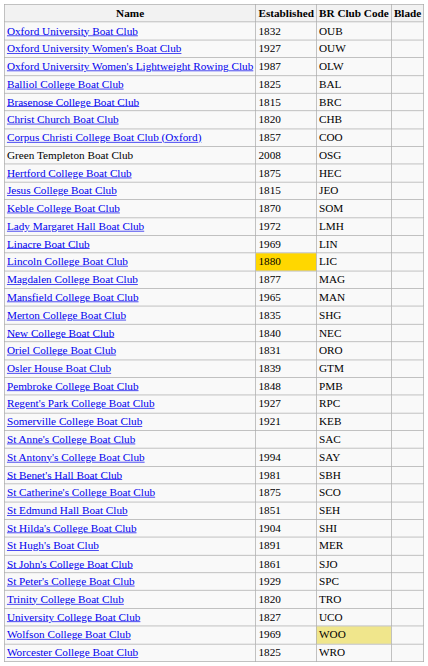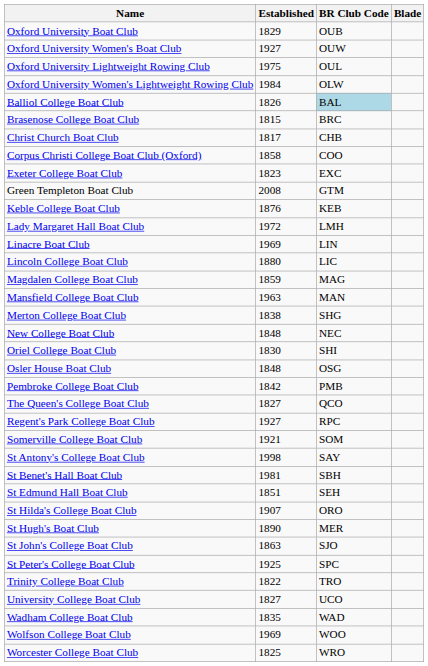 <table class="wikitable sortable">
 <tr>
 <th>Name</th>
 <th>Established</th>
 <th>BR Club Code</th>
 <th>Blade</th>
 </tr>
 <tr>
 <td><a href='#'>Oxford University Boat Club</a></td>
-<td>1832</td>
+<td>1829</td>
 <td>OUB</td>
 <td></td>
 </tr>
 <tr>
 <td><a href='#'>Oxford University Women's Boat Club</a></td>
 <td>1927</td>
 <td>OUW</td>
 <td></td>
 </tr>
 <tr>
+<td><a href='#'>Oxford University Lightweight Rowing Club</a></td>
+<td>1975</td>
+<td>OUL</td>
+<td></td>
+</tr>
+<tr>
 <td><a href='#'>Oxford University Women's Lightweight Rowing Club</a></td>
-<td>1987</td>
+<td>1984</td>
 <td>OLW</td>
 <td></td>
 </tr>
 <tr>
 <td><a href='#'>Balliol College Boat Club</a></td>
-<td>1825</td>
-<td>BAL</td>
+<td>1826</td>
+<td style="background: lightblue;">BAL</td>
 <td></td>
 </tr>
 <tr>
 <td><a href='#'>Brasenose College Boat Club</a></td>
 <td>1815</td>
 <td>BRC</td>
 <td></td>
 </tr>
 <tr>
 <td><a href='#'>Christ Church Boat Club</a></td>
-<td>1820</td>
+<td>1817</td>
 <td>CHB</td>
 <td></td>
 </tr>
 <tr>
 <td><a href='#'>Corpus Christi College Boat Club (Oxford)</a></td>
-<td>1857</td>
+<td>1858</td>
 <td>COO</td>
+<td></td>
+</tr>
+<tr>
+<td><a href='#'>Exeter College Boat Club</a></td>
+<td>1823</td>
+<td>EXC</td>
 <td></td>
 </tr>
 <tr>
 <td>Green Templeton Boat Club</td>
 <td>2008</td>
-<td>OSG</td>
-<td></td>
-</tr>
-<tr>
-<td><a href='#'>Hertford College Boat Club</a></td>
-<td>1875</td>
-<td>HEC</td>
-<td></td>
-</tr>
-<tr>
-<td><a href='#'>Jesus College Boat Club</a></td>
-<td>1815</td>
-<td>JEO</td>
+<td>GTM</td>
 <td></td>
 </tr>
 <tr>
 <td><a href='#'>Keble College Boat Club</a></td>
-<td>1870</td>
-<td>SOM</td>
+<td>1876</td>
+<td>KEB</td>
 <td></td>
 </tr>
 <tr>
 <td><a href='#'>Lady Margaret Hall Boat Club</a></td>
 <td>1972</td>
 <td>LMH</td>
 <td></td>
 </tr>
 <tr>
 <td><a href='#'>Linacre Boat Club</a></td>
 <td>1969</td>
 <td>LIN</td>
 <td></td>
 </tr>
 <tr>
 <td><a href='#'>Lincoln College Boat Club</a></td>
-<td style="background: gold;">1880</td>
+<td>1880</td>
 <td>LIC</td>
 <td></td>
 </tr>
 <tr>
 <td><a href='#'>Magdalen College Boat Club</a></td>
-<td>1877</td>
+<td>1859</td>
 <td>MAG</td>
 <td></td>
 </tr>
 <tr>
 <td><a href='#'>Mansfield College Boat Club</a></td>
-<td>1965</td>
+<td>1963</td>
 <td>MAN</td>
 <td></td>
 </tr>
 <tr>
 <td><a href='#'>Merton College Boat Club</a></td>
-<td>1835</td>
+<td>1838</td>
 <td>SHG</td>
 <td></td>
 </tr>
 <tr>
 <td><a href='#'>New College Boat Club</a></td>
-<td>1840</td>
+<td>1848</td>
 <td>NEC</td>
 <td></td>
 </tr>
 <tr>
 <td><a href='#'>Oriel College Boat Club</a></td>
-<td>1831</td>
-<td>ORO</td>
+<td>1830</td>
+<td>SHI</td>
 <td></td>
 </tr>
 <tr>
 <td><a href='#'>Osler House Boat Club</a></td>
-<td>1839</td>
-<td>GTM</td>
+<td>1848</td>
+<td>OSG</td>
 <td></td>
 </tr>
 <tr>
 <td><a href='#'>Pembroke College Boat Club</a></td>
-<td>1848</td>
+<td>1842</td>
 <td>PMB</td>
+<td></td>
+</tr>
+<tr>
+<td><a href='#'>The Queen's College Boat Club</a></td>
+<td>1827</td>
+<td>QCO</td>
 <td></td>
 </tr>
 <tr>
 <td><a href='#'>Regent's Park College Boat Club</a></td>
 <td>1927</td>
 <td>RPC</td>
 <td></td>
 </tr>
 <tr>
 <td><a href='#'>Somerville College Boat Club</a></td>
 <td>1921</td>
-<td>KEB</td>
-<td></td>
-</tr>
-<tr>
-<td><a href='#'>St Anne's College Boat Club</a></td>
-<td></td>
-<td>SAC</td>
+<td>SOM</td>
 <td></td>
 </tr>
 <tr>
 <td><a href='#'>St Antony's College Boat Club</a></td>
-<td>1994</td>
+<td>1998</td>
 <td>SAY</td>
 <td></td>
 </tr>
 <tr>
 <td><a href='#'>St Benet's Hall Boat Club</a></td>
 <td>1981</td>
 <td>SBH</td>
 <td></td>
 </tr>
 <tr>
-<td><a href='#'>St Catherine's College Boat Club</a></td>
-<td>1875</td>
-<td>SCO</td>
-<td></td>
-</tr>
-<tr>
 <td><a href='#'>St Edmund Hall Boat Club</a></td>
 <td>1851</td>
 <td>SEH</td>
 <td></td>
 </tr>
 <tr>
 <td><a href='#'>St Hilda's College Boat Club</a></td>
-<td>1904</td>
-<td>SHI</td>
+<td>1907</td>
+<td>ORO</td>
 <td></td>
 </tr>
 <tr>
 <td><a href='#'>St Hugh's Boat Club</a></td>
-<td>1891</td>
+<td>1890</td>
 <td>MER</td>
 <td></td>
 </tr>
 <tr>
 <td><a href='#'>St John's College Boat Club</a></td>
-<td>1861</td>
+<td>1863</td>
 <td>SJO</td>
 <td></td>
 </tr>
 <tr>
 <td><a href='#'>St Peter's College Boat Club</a></td>
-<td>1929</td>
+<td>1925</td>
 <td>SPC</td>
 <td></td>
 </tr>
 <tr>
 <td><a href='#'>Trinity College Boat Club</a></td>
-<td>1820</td>
+<td>1822</td>
 <td>TRO</td>
 <td></td>
 </tr>
 <tr>
 <td><a href='#'>University College Boat Club</a></td>
 <td>1827</td>
 <td>UCO</td>
 <td></td>
 </tr>
 <tr>
+<td><a href='#'>Wadham College Boat Club</a></td>
+<td>1835</td>
+<td>WAD</td>
+<td></td>
+</tr>
+<tr>
 <td><a href='#'>Wolfson College Boat Club</a></td>
 <td>1969</td>
-<td style="background: khaki;">WOO</td>
+<td>WOO</td>
 <td></td>
 </tr>
 <tr>
 <td><a href='#'>Worcester College Boat Club</a></td>
 <td>1825</td>
 <td>WRO</td>
 <td> </td>
 </tr>
 </table>
